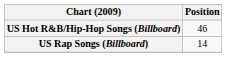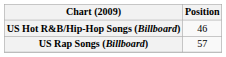 <table class="wikitable sortable plainrowheaders">
 <tr>
 <th scope="col">Chart (2009)</th>
 <th scope="col">Position</th>
 </tr>
 <tr>
 <th scope="row">US Hot R&B/Hip-Hop Songs (<em>Billboard</em>)</th>
 <td style="text-align:center;">46</td>
 </tr>
 <tr>
 <th scope="row">US Rap Songs (<em>Billboard</em>)</th>
-<td style="text-align:center;">14</td>
+<td style="text-align:center;">57</td>
 </tr>
 <tr>
 </tr>
 </table>
